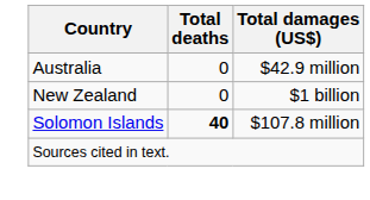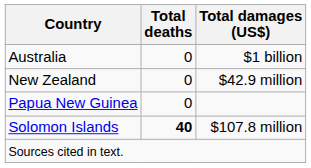 <table class="wikitable" style="float:right; margin:0 0 0.5em 1em; float:right;">
 <tr style="text-align:center;">
 <th><strong>Country</strong></th>
 <th>Total<br>deaths</th>
 <th>Total damages<br>(US$)</th>
 </tr>
 <tr>
 <td>Australia</td>
 <td align="right">0</td>
-<td align="right">$42.9 million</td>
+<td align="right">$1 billion</td>
 </tr>
 <tr>
 <td>New Zealand</td>
 <td align="right">0</td>
-<td align="right">$1 billion</td>
+<td align="right">$42.9 million</td>
+</tr>
+<tr>
+<td><a href='#'>Papua New Guinea</a></td>
+<td align="right">0</td>
+<td></td>
 </tr>
 <tr>
 <td><a href='#'>Solomon Islands</a></td>
 <td align="right"><strong>40</strong></td>
 <td align="right">$107.8 million</td>
 </tr>
 <tr>
 <td colspan = 3><small>Sources cited in text.</small></td>
 </tr>
 </table>
